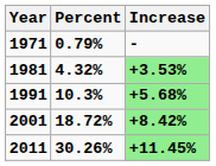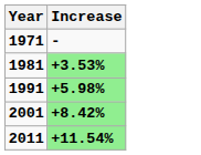 <table class="wikitable">
 <tr>
 <th><strong>Year</strong></th>
-<th><strong>Percent</strong></th>
 <th><strong>Increase</strong></th>
 </tr>
 <tr>
 <td><strong>1971</strong></td>
-<td><strong>0.79%</strong></td>
 <td><strong>-</strong></td>
 </tr>
 <tr>
 <td><strong>1981</strong></td>
-<td><strong>4.32%</strong></td>
 <td style="background: lightgreen"><strong>+3.53%</strong></td>
 </tr>
 <tr>
 <td><strong>1991</strong></td>
-<td><strong>10.3%</strong></td>
-<td style="background: lightgreen"><strong>+5.68%</strong></td>
+<td style="background: lightgreen"><strong>+5.98%</strong></td>
 </tr>
 <tr>
 <td><strong>2001</strong></td>
-<td><strong>18.72%</strong></td>
 <td style="background: lightgreen"><strong>+8.42%</strong></td>
 </tr>
 <tr>
 <td><strong>2011</strong></td>
-<td><strong>30.26%</strong></td>
-<td style="background: lightgreen"><strong>+11.45%</strong></td>
+<td style="background: lightgreen"><strong>+11.54%</strong></td>
 </tr>
 </table>
